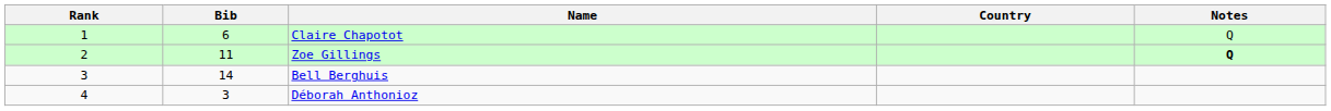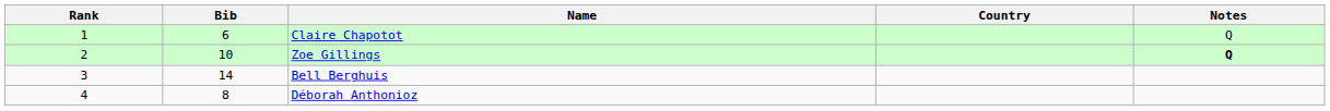 <table class="wikitable" style="text-align:center;"  width=70%>
 <tr>
 <th>Rank</th>
 <th>Bib</th>
 <th>Name</th>
 <th>Country</th>
 <th>Notes</th>
 </tr>
 <tr bgcolor="#ccffcc">
 <td>1</td>
 <td>6</td>
 <td align=left><a href='#'>Claire Chapotot</a></td>
 <td align=left></td>
 <td>Q</td>
 </tr>
 <tr bgcolor="#ccffcc">
 <td>2</td>
-<td>11</td>
+<td>10</td>
 <td align=left><a href='#'>Zoe Gillings</a></td>
 <td align=left></td>
 <td><strong>Q</strong></td>
 </tr>
 <tr>
 <td>3</td>
 <td>14</td>
 <td align=left><a href='#'>Bell Berghuis</a></td>
 <td align=left></td>
 <td></td>
 </tr>
 <tr>
 <td>4</td>
-<td>3</td>
+<td>8</td>
 <td align=left><a href='#'>Déborah Anthonioz</a></td>
 <td align=left></td>
 <td></td>
 </tr>
 </table>
